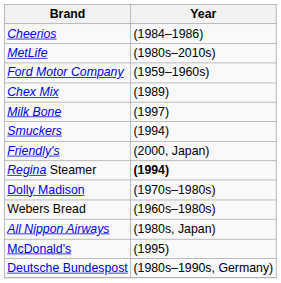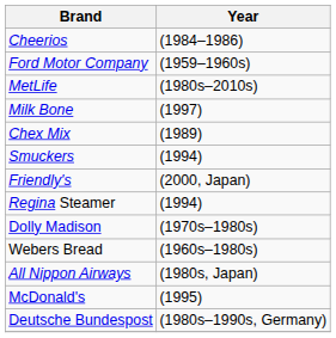 <table class="wikitable">
 <tr>
 <th>Brand</th>
 <th>Year</th>
 </tr>
 <tr>
 <td><em><a href='#'>Cheerios</a></em></td>
 <td>(1984–1986)</td>
 </tr>
 <tr>
+<td><em><a href='#'>Ford Motor Company</a></em></td>
+<td>(1959–1960s)</td>
+</tr>
+<tr>
 <td><em><a href='#'>MetLife</a></em></td>
 <td>(1980s–2010s)</td>
 </tr>
 <tr>
-<td><em><a href='#'>Ford Motor Company</a></em></td>
-<td>(1959–1960s)</td>
+<td><a href='#'><em>Milk Bone</em></a></td>
+<td>(1997)</td>
 </tr>
 <tr>
 <td><em><a href='#'>Chex Mix</a></em></td>
 <td>(1989)</td>
-</tr>
-<tr>
-<td><a href='#'><em>Milk Bone</em></a></td>
-<td>(1997)</td>
 </tr>
 <tr>
 <td><em><a href='#'>Smuckers</a></em></td>
 <td>(1994)</td>
 </tr>
 <tr>
 <td><em><a href='#'>Friendly's</a></em></td>
 <td>(2000, Japan)</td>
 </tr>
 <tr>
 <td><em><a href='#'>Regina</a></em> Steamer</td>
-<td><strong>(1994)</strong></td>
+<td>(1994)</td>
 </tr>
 <tr>
 <td><a href='#'>Dolly Madison</a></td>
 <td>(1970s–1980s)</td>
 </tr>
 <tr>
 <td>Webers Bread</td>
 <td>(1960s–1980s)</td>
 </tr>
 <tr>
 <td><em><a href='#'>All Nippon Airways</a></em></td>
 <td>(1980s, Japan)</td>
 </tr>
 <tr>
 <td><a href='#'>McDonald's</a></td>
 <td>(1995)</td>
 </tr>
 <tr>
 <td><a href='#'>Deutsche Bundespost</a></td>
 <td>(1980s–1990s, Germany)</td>
 </tr>
 <tr>
 </tr>
 </table>
